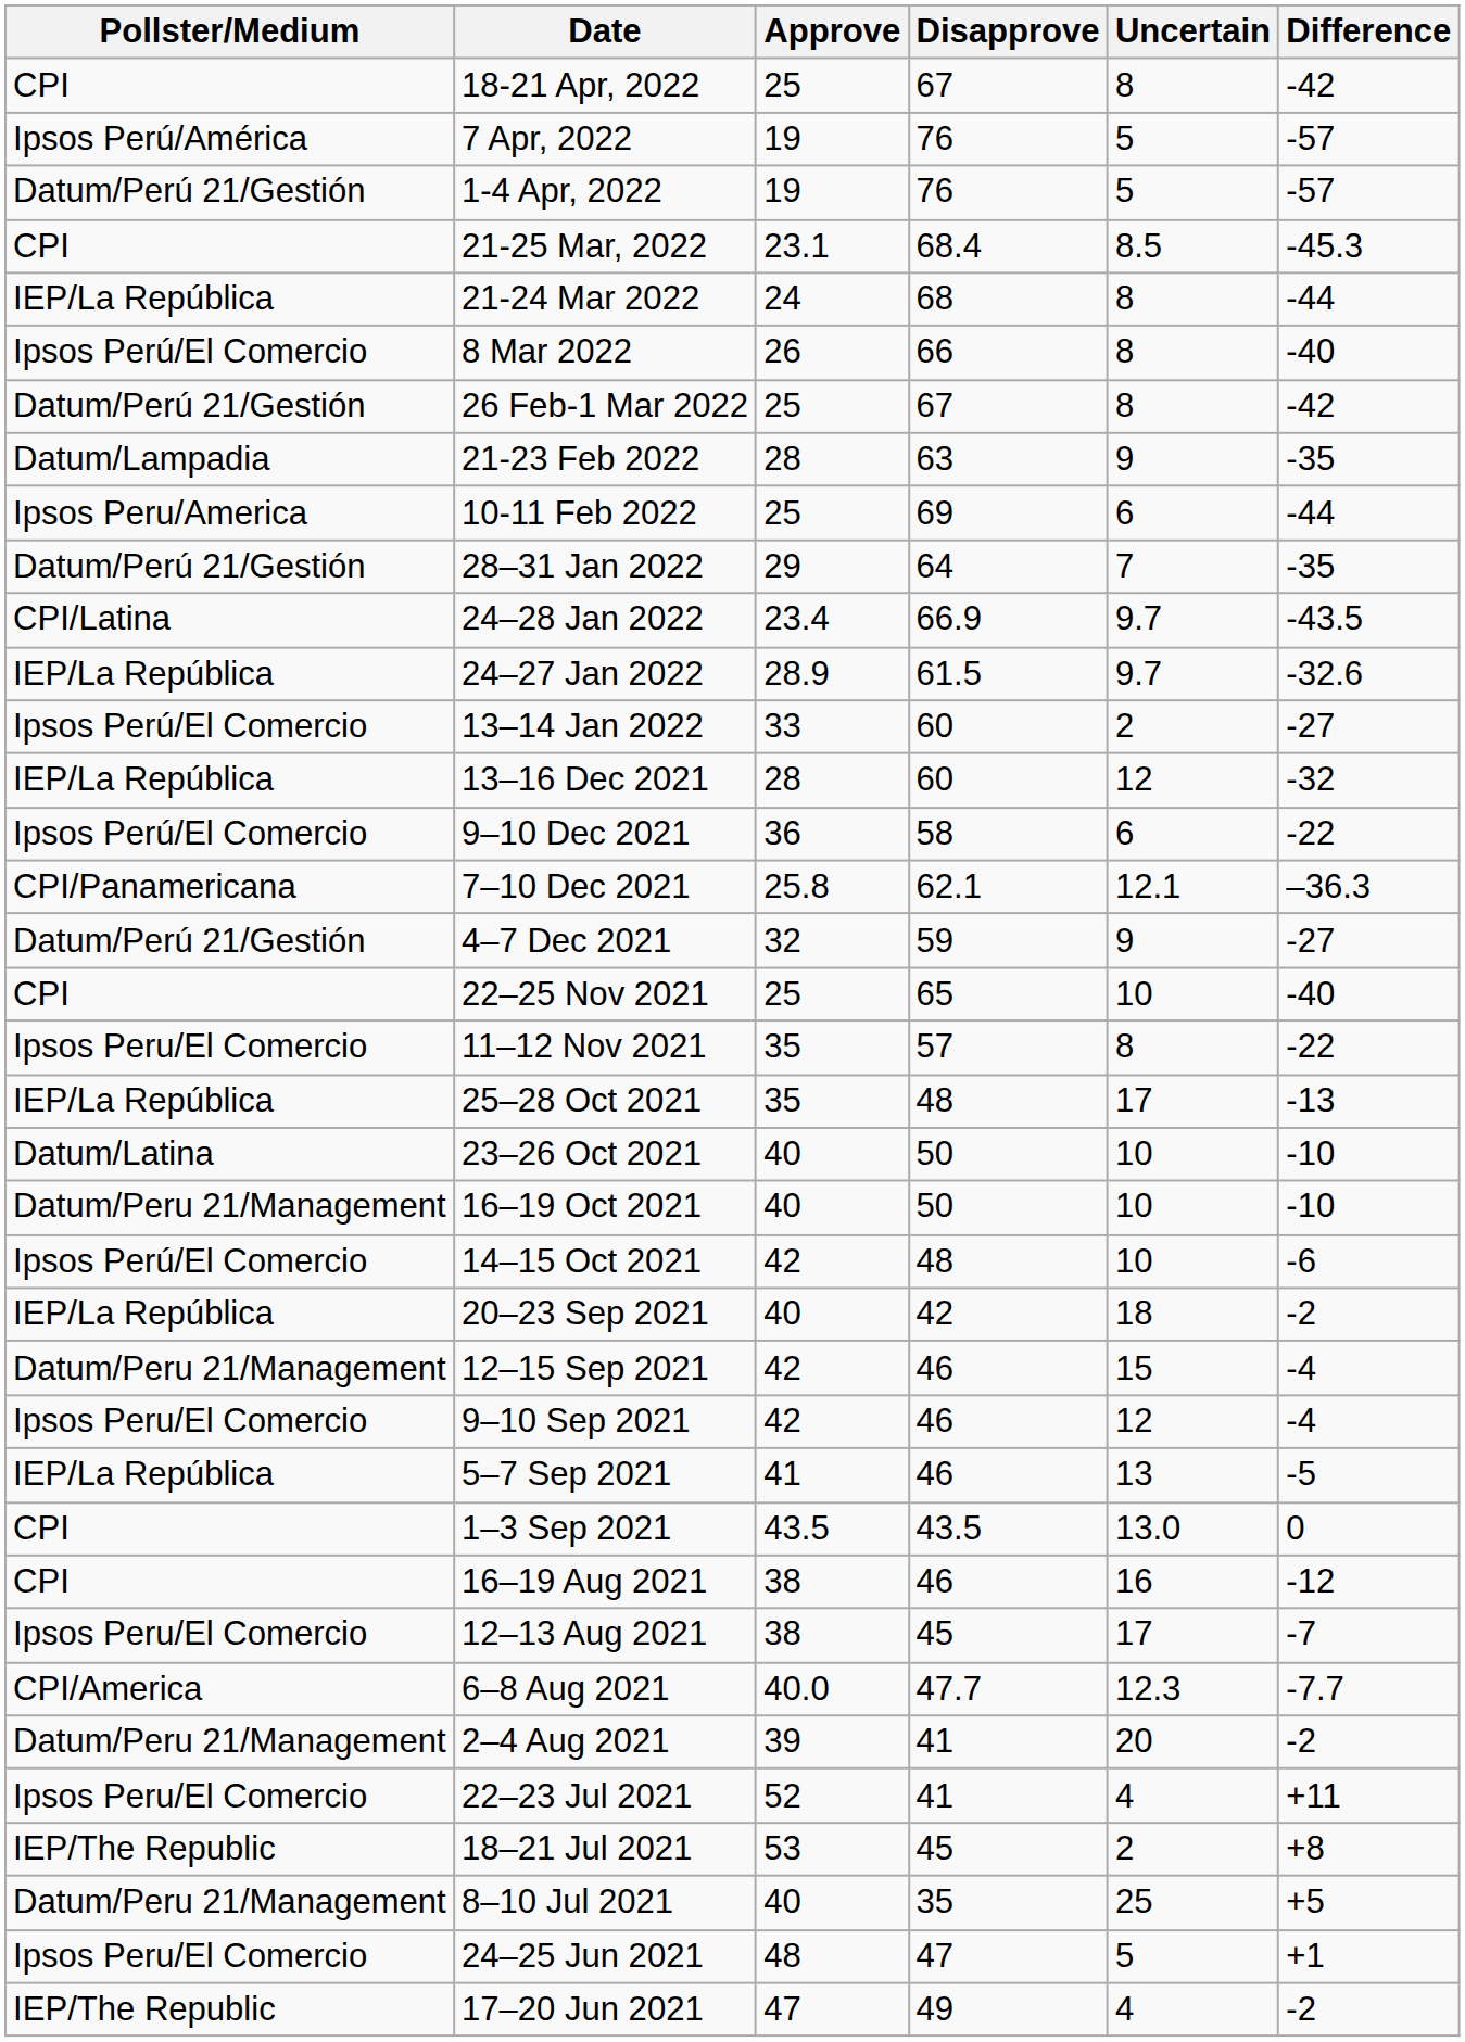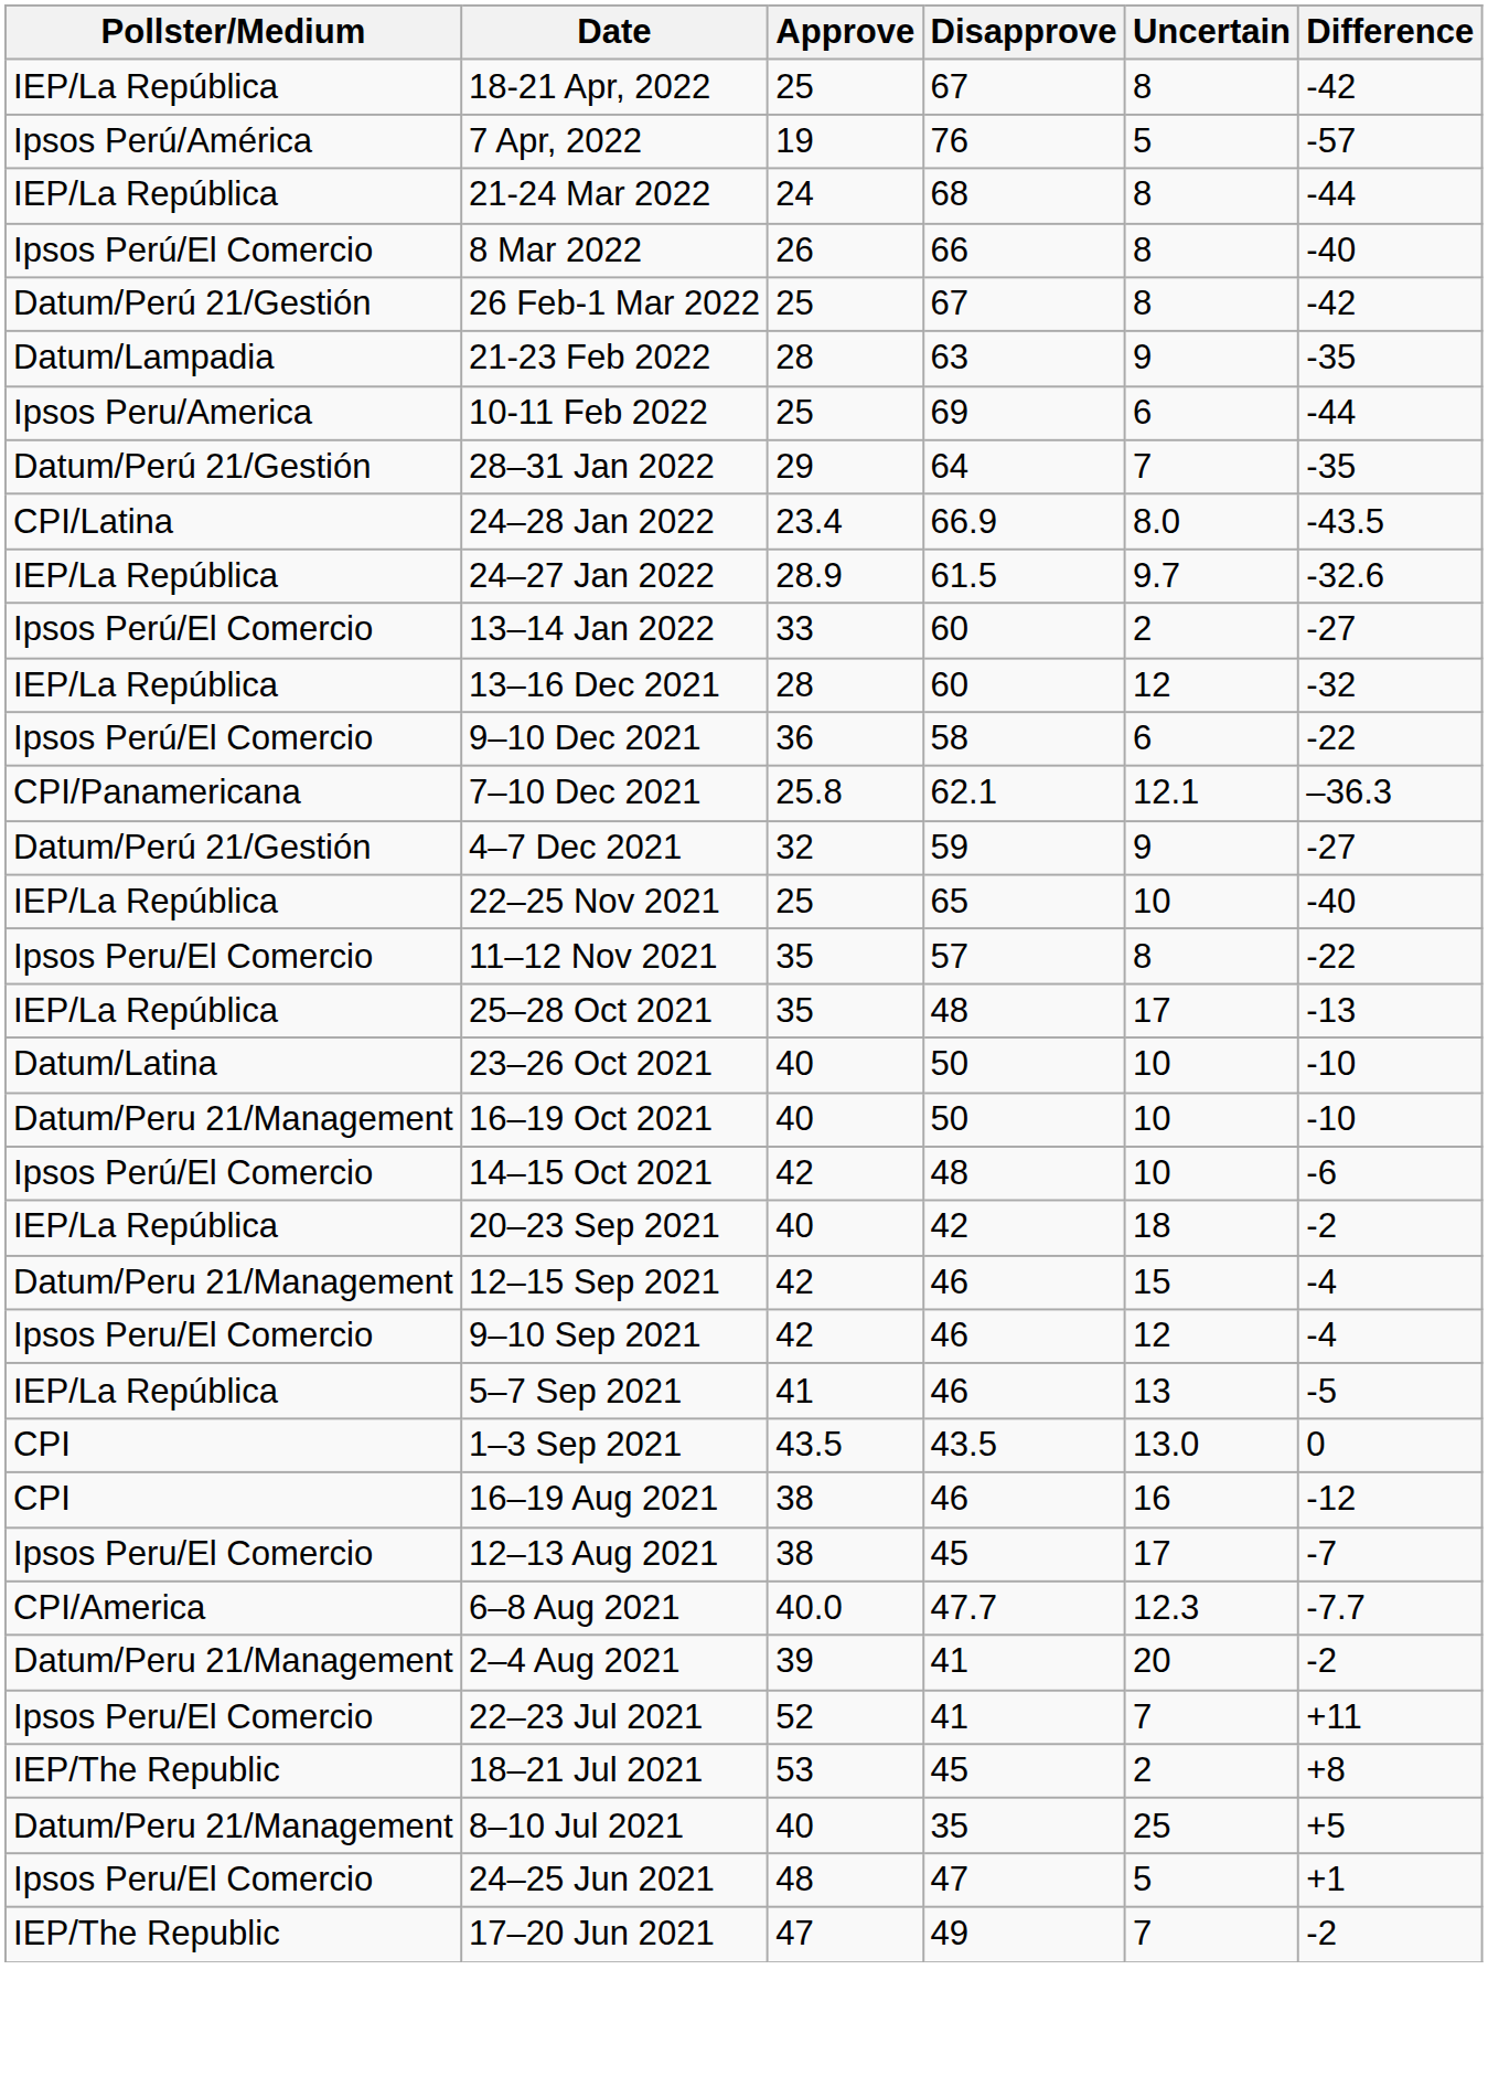 <table class="wikitable sortable mw-collapsible mw-collapsed">
 <tr>
 <th>Pollster/Medium</th>
 <th>Date</th>
 <th>Approve</th>
 <th>Disapprove</th>
 <th>Uncertain</th>
 <th>Difference</th>
 </tr>
 <tr>
-<td>CPI</td>
+<td>IEP/La República</td>
 <td>18-21 Apr, 2022</td>
 <td>25</td>
 <td>67</td>
 <td>8</td>
 <td>-42</td>
 </tr>
 <tr>
 <td>Ipsos Perú/América</td>
 <td>7 Apr, 2022</td>
 <td>19</td>
 <td>76</td>
 <td>5</td>
 <td>-57</td>
-</tr>
-<tr>
-<td>Datum/Perú 21/Gestión</td>
-<td>1-4 Apr, 2022</td>
-<td>19</td>
-<td>76</td>
-<td>5</td>
-<td>-57</td>
-</tr>
-<tr>
-<td>CPI</td>
-<td>21-25 Mar, 2022</td>
-<td>23.1</td>
-<td>68.4</td>
-<td>8.5</td>
-<td>-45.3</td>
 </tr>
 <tr>
 <td>IEP/La República</td>
 <td>21-24 Mar 2022</td>
 <td>24</td>
 <td>68</td>
 <td>8</td>
 <td>-44</td>
 </tr>
 <tr>
 <td>Ipsos Perú/El Comercio</td>
 <td>8 Mar 2022</td>
 <td>26</td>
 <td>66</td>
 <td>8</td>
 <td>-40</td>
 </tr>
 <tr>
 <td>Datum/Perú 21/Gestión</td>
 <td>26 Feb-1 Mar 2022</td>
 <td>25</td>
 <td>67</td>
 <td>8</td>
 <td>-42</td>
 </tr>
 <tr>
 <td>Datum/Lampadia</td>
 <td>21-23 Feb 2022</td>
 <td>28</td>
 <td>63</td>
 <td>9</td>
 <td>-35</td>
 </tr>
 <tr>
 <td>Ipsos Peru/America</td>
 <td>10-11 Feb 2022</td>
 <td>25</td>
 <td>69</td>
 <td>6</td>
 <td>-44</td>
 </tr>
 <tr>
 <td>Datum/Perú 21/Gestión</td>
 <td>28–31 Jan 2022</td>
 <td>29</td>
 <td>64</td>
 <td>7</td>
 <td>-35</td>
 </tr>
 <tr>
 <td>CPI/Latina</td>
 <td>24–28 Jan 2022</td>
 <td>23.4</td>
 <td>66.9</td>
-<td>9.7</td>
+<td>8.0</td>
 <td>-43.5</td>
 </tr>
 <tr>
 <td>IEP/La República</td>
 <td>24–27 Jan 2022</td>
 <td>28.9</td>
 <td>61.5</td>
 <td>9.7</td>
 <td>-32.6</td>
 </tr>
 <tr>
 <td>Ipsos Perú/El Comercio</td>
 <td>13–14 Jan 2022</td>
 <td>33</td>
 <td>60</td>
 <td>2</td>
 <td>-27</td>
 </tr>
 <tr>
 <td>IEP/La República</td>
 <td>13–16 Dec 2021</td>
 <td>28</td>
 <td>60</td>
 <td>12</td>
 <td>-32</td>
 </tr>
 <tr>
 <td>Ipsos Perú/El Comercio</td>
 <td>9–10 Dec 2021</td>
 <td>36</td>
 <td>58</td>
 <td>6</td>
 <td>-22</td>
 </tr>
 <tr>
 <td>CPI/Panamericana</td>
 <td>7–10 Dec 2021</td>
 <td>25.8</td>
 <td>62.1</td>
 <td>12.1</td>
 <td>–36.3</td>
 </tr>
 <tr>
 <td>Datum/Perú 21/Gestión</td>
 <td>4–7 Dec 2021</td>
 <td>32</td>
 <td>59</td>
 <td>9</td>
 <td>-27</td>
 </tr>
 <tr>
-<td>CPI</td>
+<td>IEP/La República</td>
 <td>22–25 Nov 2021</td>
 <td>25</td>
 <td>65</td>
 <td>10</td>
 <td>-40</td>
 </tr>
 <tr>
 <td>Ipsos Peru/El Comercio</td>
 <td>11–12 Nov 2021</td>
 <td>35</td>
 <td>57</td>
 <td>8</td>
 <td>-22</td>
 </tr>
 <tr>
 <td>IEP/La República</td>
 <td>25–28 Oct 2021</td>
 <td>35</td>
 <td>48</td>
 <td>17</td>
 <td>-13</td>
 </tr>
 <tr>
 <td>Datum/Latina</td>
 <td>23–26 Oct 2021</td>
 <td>40</td>
 <td>50</td>
 <td>10</td>
 <td>-10</td>
 </tr>
 <tr>
 <td>Datum/Peru 21/Management</td>
 <td>16–19 Oct 2021</td>
 <td>40</td>
 <td>50</td>
 <td>10</td>
 <td>-10</td>
 </tr>
 <tr>
 <td>Ipsos Perú/El Comercio</td>
 <td>14–15 Oct 2021</td>
 <td>42</td>
 <td>48</td>
 <td>10</td>
 <td>-6</td>
 </tr>
 <tr>
 <td>IEP/La República</td>
 <td>20–23 Sep 2021</td>
 <td>40</td>
 <td>42</td>
 <td>18</td>
 <td>-2</td>
 </tr>
 <tr>
 <td>Datum/Peru 21/Management</td>
 <td>12–15 Sep 2021</td>
 <td>42</td>
 <td>46</td>
 <td>15</td>
 <td>-4</td>
 </tr>
 <tr>
 <td>Ipsos Peru/El Comercio</td>
 <td>9–10 Sep 2021</td>
 <td>42</td>
 <td>46</td>
 <td>12</td>
 <td>-4</td>
 </tr>
 <tr>
 <td>IEP/La República</td>
 <td>5–7 Sep 2021</td>
 <td>41</td>
 <td>46</td>
 <td>13</td>
 <td>-5</td>
 </tr>
 <tr>
 <td>CPI</td>
 <td>1–3 Sep 2021</td>
 <td>43.5</td>
 <td>43.5</td>
 <td>13.0</td>
 <td>0</td>
 </tr>
 <tr>
 <td>CPI</td>
 <td>16–19 Aug 2021</td>
 <td>38</td>
 <td>46</td>
 <td>16</td>
 <td>-12</td>
 </tr>
 <tr>
 <td>Ipsos Peru/El Comercio</td>
 <td>12–13 Aug 2021</td>
 <td>38</td>
 <td>45</td>
 <td>17</td>
 <td>-7</td>
 </tr>
 <tr>
 <td>CPI/America</td>
 <td>6–8 Aug 2021</td>
 <td>40.0</td>
 <td>47.7</td>
 <td>12.3</td>
 <td>-7.7</td>
 </tr>
 <tr>
 <td>Datum/Peru 21/Management</td>
 <td>2–4 Aug 2021</td>
 <td>39</td>
 <td>41</td>
 <td>20</td>
 <td>-2</td>
 </tr>
 <tr>
 <td>Ipsos Peru/El Comercio</td>
 <td>22–23 Jul 2021</td>
 <td>52</td>
 <td>41</td>
-<td>4</td>
+<td>7</td>
 <td>+11</td>
 </tr>
 <tr>
 <td>IEP/The Republic</td>
 <td>18–21 Jul 2021</td>
 <td>53</td>
 <td>45</td>
 <td>2</td>
 <td>+8</td>
 </tr>
 <tr>
 <td>Datum/Peru 21/Management</td>
 <td>8–10 Jul 2021</td>
 <td>40</td>
 <td>35</td>
 <td>25</td>
 <td>+5</td>
 </tr>
 <tr>
 <td>Ipsos Peru/El Comercio</td>
 <td>24–25 Jun 2021</td>
 <td>48</td>
 <td>47</td>
 <td>5</td>
 <td>+1</td>
 </tr>
 <tr>
 <td>IEP/The Republic</td>
 <td>17–20 Jun 2021</td>
 <td>47</td>
 <td>49</td>
-<td>4</td>
+<td>7</td>
 <td>-2</td>
 </tr>
 </table>
